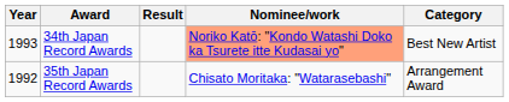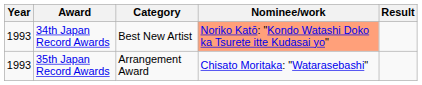 <table class="wikitable">
 <tr>
 <th>Year</th>
 <th>Award</th>
+<th>Category</th>
+<th>Nominee/work</th>
 <th>Result</th>
-<th>Nominee/work</th>
-<th>Category</th>
 </tr>
 <tr>
 <td align="center">1993</td>
 <td><a href='#'>34th Japan Record Awards</a></td>
+<td>Best New Artist</td>
+<td style="background: lightsalmon;"><a href='#'>Noriko Katō</a>: "<a href='#'>Kondo Watashi Doko ka Tsurete itte Kudasai yo</a>"</td>
 <td></td>
-<td style="background: lightsalmon;"><a href='#'>Noriko Katō</a>: "<a href='#'>Kondo Watashi Doko ka Tsurete itte Kudasai yo</a>"</td>
-<td>Best New Artist</td>
 </tr>
 <tr>
-<td align="center">1992</td>
+<td align="center">1993</td>
 <td><a href='#'>35th Japan Record Awards</a></td>
+<td>Arrangement Award</td>
+<td><a href='#'>Chisato Moritaka</a>: "<a href='#'>Watarasebashi</a>"</td>
 <td></td>
-<td><a href='#'>Chisato Moritaka</a>: "<a href='#'>Watarasebashi</a>"</td>
-<td>Arrangement Award</td>
 </tr>
 </table>
